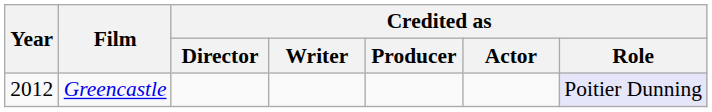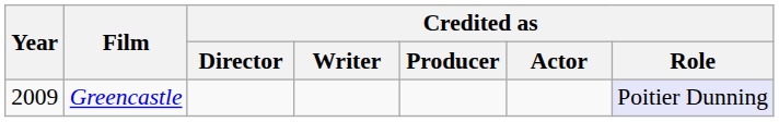 <table class="wikitable">
 <tr>
 <th rowspan="2" style="width:33px;">Year</th>
 <th rowspan="2">Film</th>
 <th colspan="5">Credited as</th>
 </tr>
 <tr>
 <th width=65>Director</th>
 <th width=65>Writer</th>
 <th width=65>Producer</th>
 <th width=65>Actor</th>
 <th>Role</th>
 </tr>
 <tr style="text-align:center;">
-<td>2012</td>
+<td>2009</td>
 <td style="text-align:left;"><em><a href='#'>Greencastle</a></em></td>
 <td></td>
 <td></td>
 <td></td>
 <td></td>
 <td style="background: lavender; text-align:left;">Poitier Dunning</td>
 </tr>
 </table>
